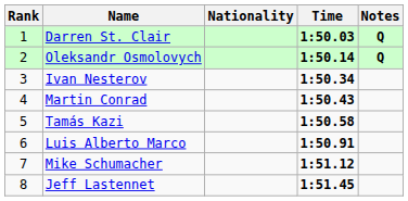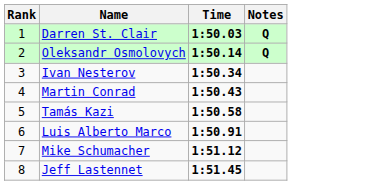 <table class="wikitable sortable" style="text-align:center">
 <tr>
 <th>Rank</th>
 <th>Name</th>
-<th>Nationality</th>
 <th>Time</th>
 <th>Notes</th>
 </tr>
 <tr bgcolor=ccffcc>
 <td>1</td>
 <td align=left><a href='#'>Darren St. Clair</a></td>
-<td align=left></td>
 <td><strong>1:50.03</strong></td>
 <td><strong>Q</strong></td>
 </tr>
 <tr bgcolor=ccffcc>
 <td>2</td>
 <td align=left><a href='#'>Oleksandr Osmolovych</a></td>
-<td align=left></td>
 <td><strong>1:50.14</strong></td>
 <td><strong>Q</strong></td>
 </tr>
 <tr>
 <td>3</td>
 <td align=left><a href='#'>Ivan Nesterov</a></td>
-<td align=left></td>
 <td><strong>1:50.34</strong></td>
 <td></td>
 </tr>
 <tr>
 <td>4</td>
 <td align=left><a href='#'>Martin Conrad</a></td>
-<td align=left></td>
 <td><strong>1:50.43</strong></td>
 <td></td>
 </tr>
 <tr>
 <td>5</td>
 <td align=left><a href='#'>Tamás Kazi</a></td>
-<td align=left></td>
 <td><strong>1:50.58</strong></td>
 <td></td>
 </tr>
 <tr>
 <td>6</td>
 <td align=left><a href='#'>Luis Alberto Marco</a></td>
-<td align=left></td>
 <td><strong>1:50.91</strong></td>
 <td></td>
 </tr>
 <tr>
 <td>7</td>
 <td align=left><a href='#'>Mike Schumacher</a></td>
-<td align=left></td>
 <td><strong>1:51.12</strong></td>
 <td></td>
 </tr>
 <tr>
 <td>8</td>
 <td align=left><a href='#'>Jeff Lastennet</a></td>
-<td align=left></td>
 <td><strong>1:51.45</strong></td>
 <td></td>
 </tr>
 </table>
